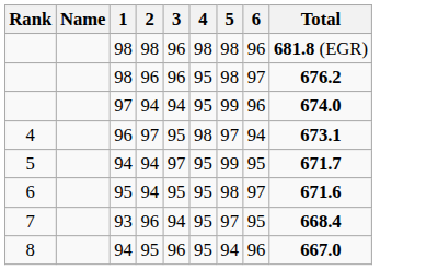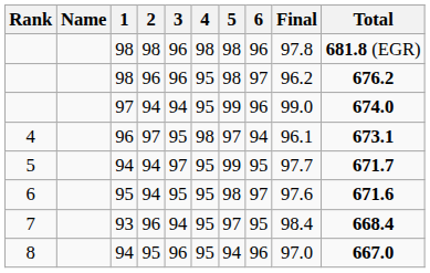 <table class="wikitable sortable" style="text-align:center;">
 <tr>
 <th>Rank</th>
 <th>Name</th>
 <th>1</th>
 <th>2</th>
 <th>3</th>
 <th>4</th>
 <th>5</th>
 <th>6</th>
+<th>Final</th>
 <th>Total</th>
 </tr>
 <tr>
 <td></td>
 <td align=left></td>
 <td>98</td>
 <td>98</td>
 <td>96</td>
 <td>98</td>
 <td>98</td>
 <td>96</td>
+<td>97.8</td>
 <td><strong>681.8</strong> (EGR)</td>
 </tr>
 <tr>
 <td></td>
 <td align=left></td>
 <td>98</td>
 <td>96</td>
 <td>96</td>
 <td>95</td>
 <td>98</td>
 <td>97</td>
+<td>96.2</td>
 <td><strong>676.2</strong></td>
 </tr>
 <tr>
 <td></td>
 <td align=left></td>
 <td>97</td>
 <td>94</td>
 <td>94</td>
 <td>95</td>
 <td>99</td>
 <td>96</td>
+<td>99.0</td>
 <td><strong>674.0</strong></td>
 </tr>
 <tr>
 <td>4</td>
 <td align=left></td>
 <td>96</td>
 <td>97</td>
 <td>95</td>
 <td>98</td>
 <td>97</td>
 <td>94</td>
+<td>96.1</td>
 <td><strong>673.1</strong></td>
 </tr>
 <tr>
 <td>5</td>
 <td align=left></td>
 <td>94</td>
 <td>94</td>
 <td>97</td>
 <td>95</td>
 <td>99</td>
 <td>95</td>
+<td>97.7</td>
 <td><strong>671.7</strong></td>
 </tr>
 <tr>
 <td>6</td>
 <td align=left></td>
 <td>95</td>
 <td>94</td>
 <td>95</td>
 <td>95</td>
 <td>98</td>
 <td>97</td>
+<td>97.6</td>
 <td><strong>671.6</strong></td>
 </tr>
 <tr>
 <td>7</td>
 <td align=left></td>
 <td>93</td>
 <td>96</td>
 <td>94</td>
 <td>95</td>
 <td>97</td>
 <td>95</td>
+<td>98.4</td>
 <td><strong>668.4</strong></td>
 </tr>
 <tr>
 <td>8</td>
 <td align=left></td>
 <td>94</td>
 <td>95</td>
 <td>96</td>
 <td>95</td>
 <td>94</td>
 <td>96</td>
+<td>97.0</td>
 <td><strong>667.0</strong></td>
 </tr>
 </table>
